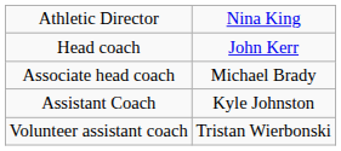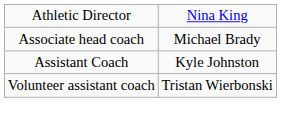 <table class="wikitable" style="text-align: center;">
 <tr>
 <td>Athletic Director</td>
 <td> <a href='#'>Nina King</a></td>
-</tr>
-<tr>
-<td>Head coach</td>
-<td> <a href='#'>John Kerr</a></td>
 </tr>
 <tr>
 <td>Associate head coach</td>
 <td> Michael Brady</td>
 </tr>
 <tr>
 <td>Assistant Coach</td>
 <td> Kyle Johnston</td>
 </tr>
 <tr>
 <td>Volunteer assistant coach</td>
 <td> Tristan Wierbonski</td>
 </tr>
 </table>
